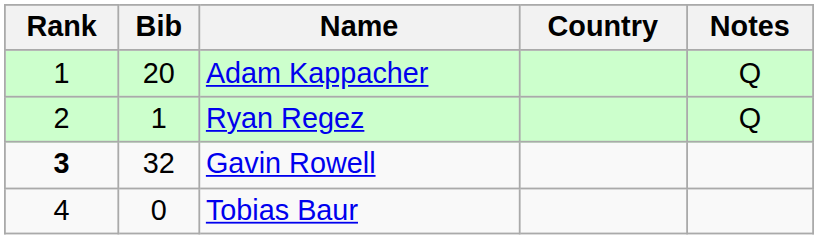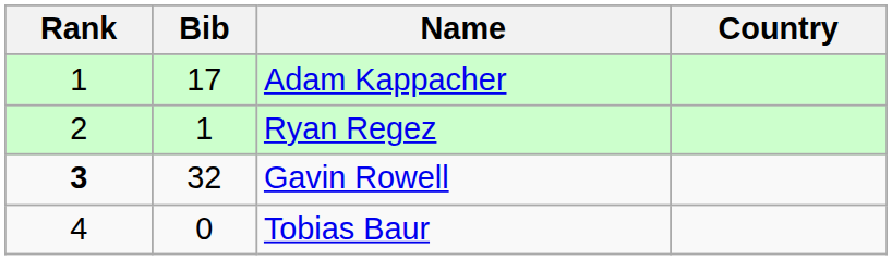 <table class="wikitable" style="text-align:center; width:450px">
 <tr>
 <th>Rank</th>
 <th>Bib</th>
 <th>Name</th>
 <th>Country</th>
-<th>Notes</th>
 </tr>
 <tr bgcolor=ccffcc>
 <td>1</td>
-<td>20</td>
+<td>17</td>
 <td align=left><a href='#'>Adam Kappacher</a></td>
 <td align=left></td>
-<td>Q</td>
 </tr>
 <tr bgcolor=ccffcc>
 <td>2</td>
 <td>1</td>
 <td align=left><a href='#'>Ryan Regez</a></td>
 <td align=left></td>
-<td>Q</td>
 </tr>
 <tr>
 <td><strong>3</strong></td>
 <td>32</td>
 <td align=left><a href='#'>Gavin Rowell</a></td>
 <td align=left></td>
-<td></td>
 </tr>
 <tr>
 <td>4</td>
 <td>0</td>
 <td align=left><a href='#'>Tobias Baur</a></td>
 <td align=left></td>
-<td></td>
 </tr>
 </table>
